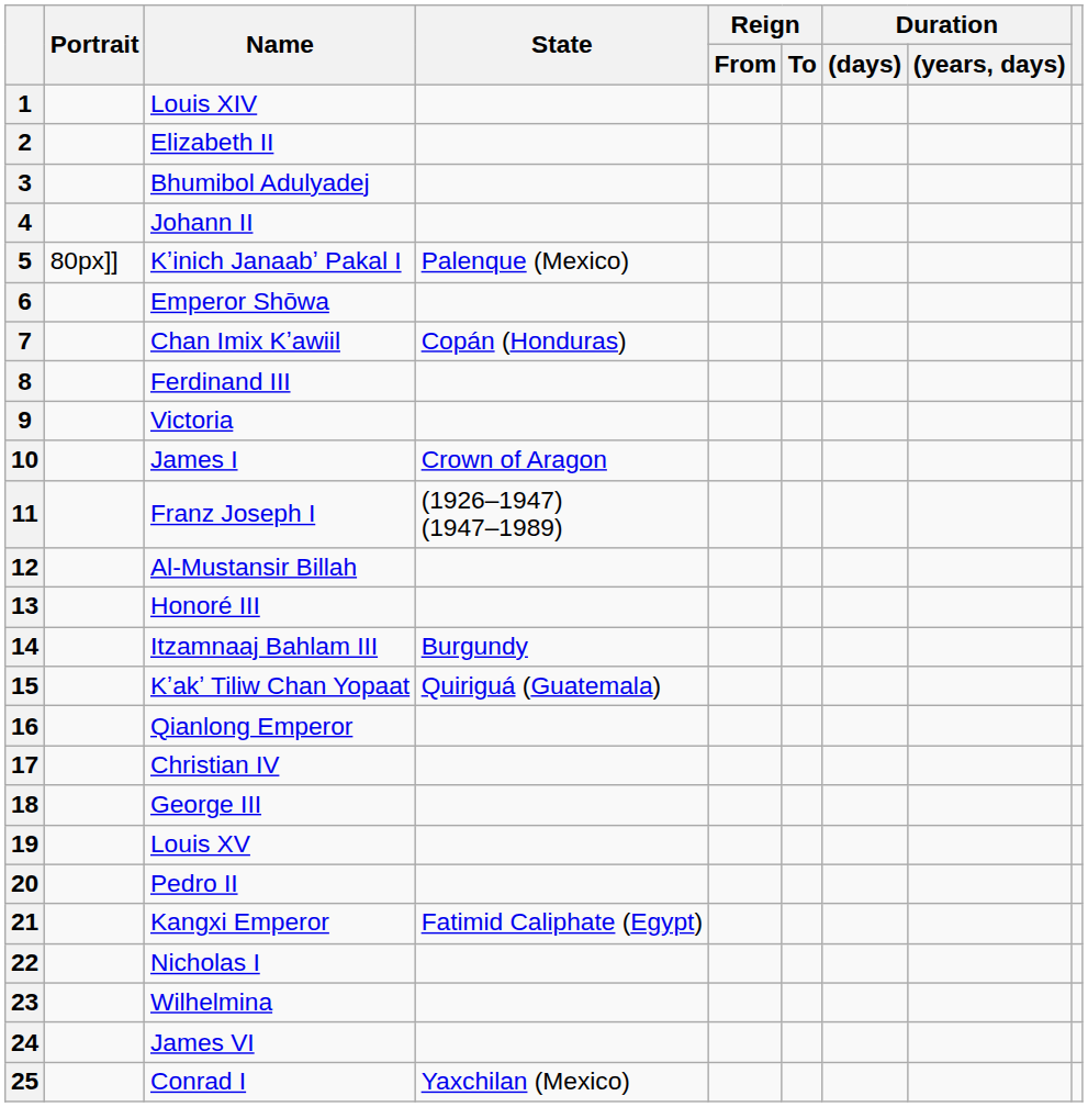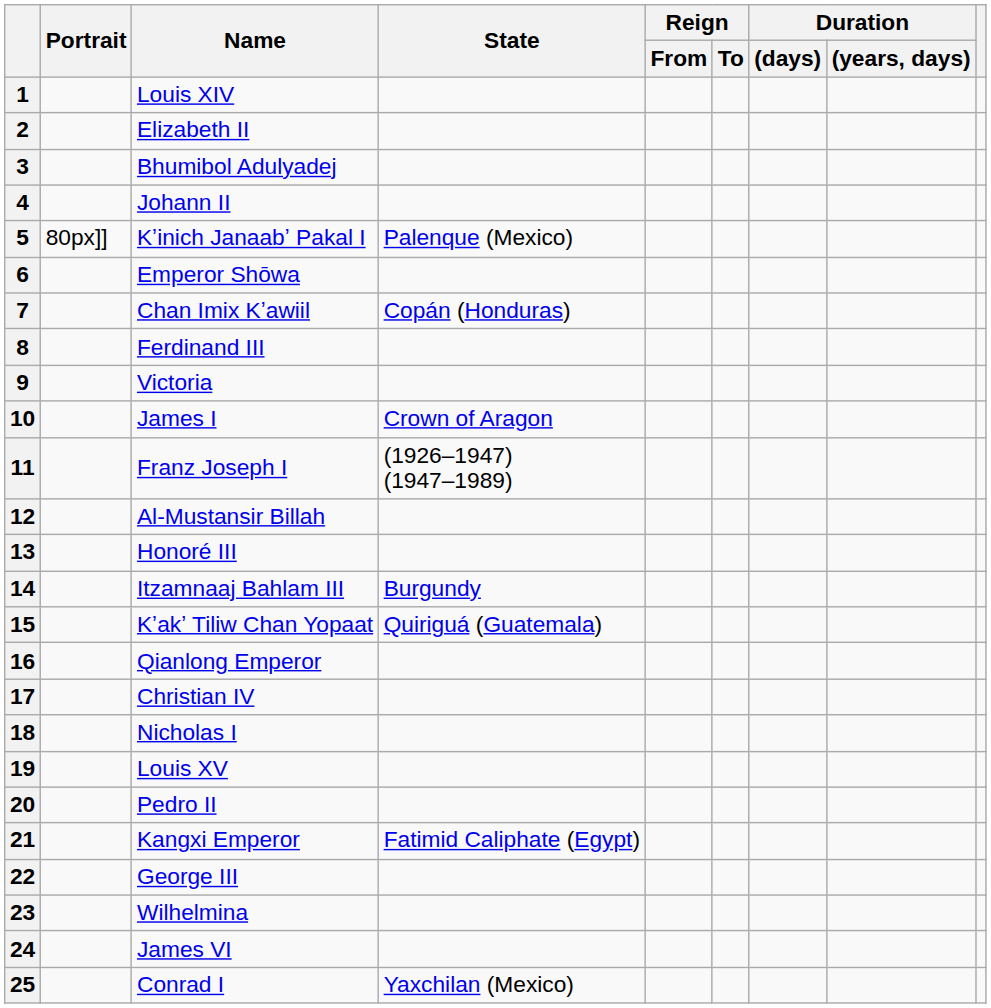 <table class="wikitable sortable">
 <tr>
 <th rowspan="2" scope="col"></th>
 <th class=unsortable rowspan="2">Portrait</th>
 <th rowspan="2" scope="col">Name</th>
 <th rowspan="2" scope="col">State</th>
 <th colspan="2" scope="col">Reign</th>
 <th colspan="2" scope="col">Duration</th>
 <th class=unsortable rowspan="2"></th>
 </tr>
 <tr>
 <th scope="col">From</th>
 <th scope="col">To</th>
 <th scope="col">(days)</th>
 <th scope="col">(years, days)</th>
 </tr>
 <tr>
 <th>1</th>
 <td></td>
 <td><a href='#'>Louis XIV</a></td>
 <td></td>
 <td></td>
 <td></td>
 <td></td>
 <td></td>
 <td></td>
 </tr>
 <tr>
 <th>2</th>
 <td></td>
 <td><a href='#'>Elizabeth&nbsp;II</a></td>
 <td></td>
 <td></td>
 <td></td>
 <td></td>
 <td><br></td>
 <td></td>
 </tr>
 <tr>
 <th>3</th>
 <td></td>
 <td><a href='#'>Bhumibol Adulyadej</a></td>
 <td></td>
 <td></td>
 <td></td>
 <td></td>
 <td></td>
 <td></td>
 </tr>
 <tr>
 <th>4</th>
 <td></td>
 <td><a href='#'>Johann II</a></td>
 <td></td>
 <td></td>
 <td></td>
 <td></td>
 <td></td>
 <td></td>
 </tr>
 <tr>
 <th>5</th>
 <td [[File:PacalII.svg>80px]]</td>
 <td><a href='#'>Kʼinich Janaabʼ Pakal I</a></td>
 <td><a href='#'>Palenque</a> (Mexico)</td>
 <td></td>
 <td></td>
 <td></td>
 <td></td>
 <td></td>
 </tr>
 <tr>
 <th>6</th>
 <td></td>
 <td><a href='#'>Emperor Shōwa</a><br></td>
 <td></td>
 <td></td>
 <td></td>
 <td></td>
 <td></td>
 <td></td>
 </tr>
 <tr>
 <th>7</th>
 <td></td>
 <td><a href='#'>Chan Imix Kʼawiil</a></td>
 <td><a href='#'>Copán</a> (<a href='#'>Honduras</a>)</td>
 <td></td>
 <td></td>
 <td></td>
 <td></td>
 <td></td>
 </tr>
 <tr>
 <th>8</th>
 <td></td>
 <td><a href='#'>Ferdinand III</a></td>
 <td></td>
 <td></td>
 <td></td>
 <td></td>
 <td></td>
 <td></td>
 </tr>
 <tr>
 <th>9</th>
 <td></td>
 <td><a href='#'>Victoria</a></td>
 <td></td>
 <td></td>
 <td></td>
 <td></td>
 <td></td>
 <td></td>
 </tr>
 <tr>
 <th>10</th>
 <td></td>
 <td><a href='#'>James I</a></td>
 <td> <a href='#'>Crown of Aragon</a></td>
 <td></td>
 <td></td>
 <td></td>
 <td></td>
 <td></td>
 </tr>
 <tr>
 <th>11</th>
 <td></td>
 <td><a href='#'>Franz Joseph I</a></td>
 <td> (1926–1947)<br> (1947–1989)</td>
 <td></td>
 <td></td>
 <td></td>
 <td></td>
 <td></td>
 </tr>
 <tr>
 <th>12</th>
 <td></td>
 <td><a href='#'>Al-Mustansir Billah</a></td>
 <td></td>
 <td></td>
 <td></td>
 <td></td>
 <td></td>
 <td></td>
 </tr>
 <tr>
 <th>13</th>
 <td></td>
 <td><a href='#'>Honoré III</a></td>
 <td></td>
 <td></td>
 <td></td>
 <td></td>
 <td></td>
 <td></td>
 </tr>
 <tr>
 <th>14</th>
 <td></td>
 <td><a href='#'>Itzamnaaj Bahlam&nbsp;III</a></td>
 <td> <a href='#'>Burgundy</a></td>
 <td></td>
 <td></td>
 <td></td>
 <td></td>
 <td></td>
 </tr>
 <tr>
 <th>15</th>
 <td></td>
 <td><a href='#'>Kʼakʼ Tiliw Chan Yopaat</a></td>
 <td><a href='#'>Quiriguá</a> (<a href='#'>Guatemala</a>)</td>
 <td></td>
 <td></td>
 <td></td>
 <td></td>
 <td></td>
 </tr>
 <tr>
 <th>16</th>
 <td></td>
 <td><a href='#'>Qianlong Emperor</a></td>
 <td></td>
 <td></td>
 <td></td>
 <td></td>
 <td></td>
 <td></td>
 </tr>
 <tr>
 <th>17</th>
 <td></td>
 <td><a href='#'>Christian IV</a></td>
 <td></td>
 <td></td>
 <td></td>
 <td></td>
 <td></td>
 <td></td>
 </tr>
 <tr>
 <th>18</th>
 <td></td>
-<td><a href='#'>George III</a></td>
+<td><a href='#'>Nicholas I</a></td>
 <td></td>
 <td></td>
 <td></td>
 <td></td>
 <td></td>
 <td></td>
 </tr>
 <tr>
 <th>19</th>
 <td></td>
 <td><a href='#'>Louis XV</a></td>
 <td></td>
 <td></td>
 <td></td>
 <td></td>
 <td></td>
 <td></td>
 </tr>
 <tr>
 <th>20</th>
 <td></td>
 <td><a href='#'>Pedro II</a></td>
 <td></td>
 <td></td>
 <td></td>
 <td></td>
 <td></td>
 <td></td>
 </tr>
 <tr>
 <th>21</th>
 <td></td>
 <td><a href='#'>Kangxi Emperor</a></td>
 <td><a href='#'>Fatimid Caliphate</a> (<a href='#'>Egypt</a>)</td>
 <td></td>
 <td></td>
 <td></td>
 <td></td>
 <td></td>
 </tr>
 <tr>
 <th>22</th>
 <td></td>
-<td><a href='#'>Nicholas I</a></td>
+<td><a href='#'>George III</a></td>
 <td></td>
 <td></td>
 <td></td>
 <td></td>
 <td></td>
 <td></td>
 </tr>
 <tr>
 <th>23</th>
 <td></td>
 <td><a href='#'>Wilhelmina</a></td>
 <td></td>
 <td></td>
 <td></td>
 <td></td>
 <td></td>
 <td></td>
 </tr>
 <tr>
 <th>24</th>
 <td></td>
 <td><a href='#'>James VI</a></td>
 <td></td>
 <td></td>
 <td></td>
 <td></td>
 <td></td>
 <td></td>
 </tr>
 <tr>
 <th>25 </th>
 <td></td>
 <td><a href='#'>Conrad I</a></td>
 <td><a href='#'>Yaxchilan</a> (Mexico)</td>
 <td></td>
 <td></td>
 <td></td>
 <td></td>
 <td></td>
 </tr>
 </table>
